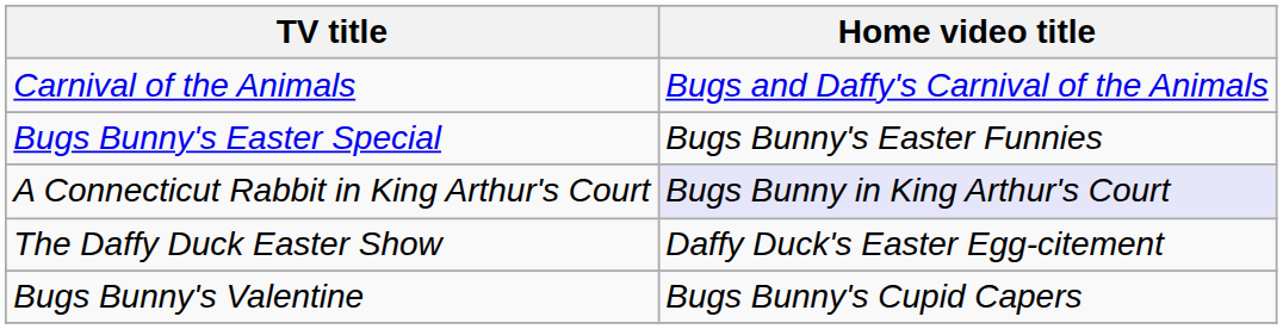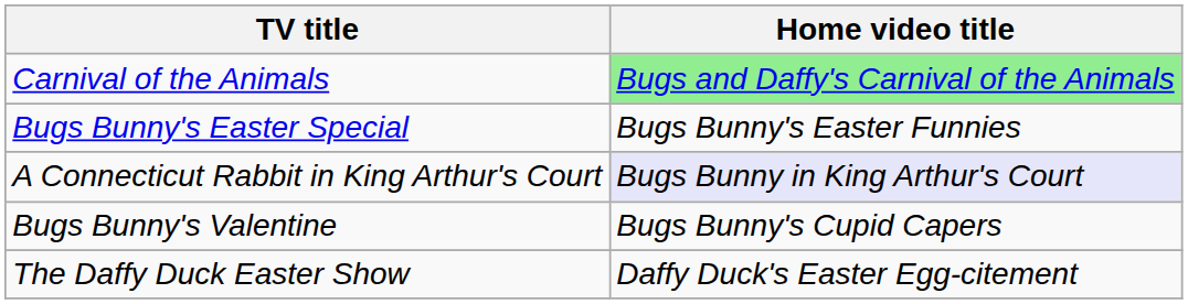 <table class="wikitable sortable">
 <tr>
 <th>TV title</th>
 <th>Home video title</th>
 </tr>
 <tr>
 <td><em><a href='#'>Carnival of the Animals</a></em></td>
-<td><em><a href='#'>Bugs and Daffy's Carnival of the Animals</a></em></td>
+<td style="background: lightgreen;"><em><a href='#'>Bugs and Daffy's Carnival of the Animals</a></em></td>
 </tr>
 <tr>
 <td><em><a href='#'>Bugs Bunny's Easter Special</a></em></td>
 <td><em>Bugs Bunny's Easter Funnies</em></td>
 </tr>
 <tr>
 <td><em>A Connecticut Rabbit in King Arthur's Court</em></td>
 <td style="background: lavender;"><em>Bugs Bunny in King Arthur's Court</em></td>
 </tr>
 <tr>
+<td><em>Bugs Bunny's Valentine</em></td>
+<td><em>Bugs Bunny's Cupid Capers</em></td>
+</tr>
+<tr>
 <td><em>The Daffy Duck Easter Show</em></td>
 <td><em>Daffy Duck's Easter Egg-citement</em></td>
 </tr>
-<tr>
-<td><em>Bugs Bunny's Valentine</em></td>
-<td><em>Bugs Bunny's Cupid Capers</em></td>
-</tr>
 </table>
